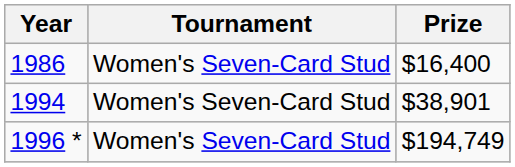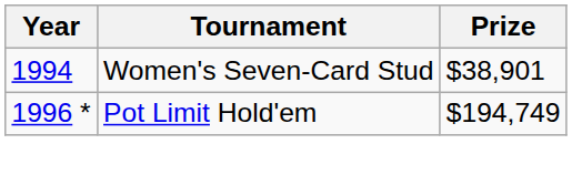 <table class="wikitable">
 <tr>
 <th>Year</th>
 <th>Tournament</th>
 <th>Prize</th>
-</tr>
-<tr>
-<td><a href='#'>1986</a></td>
-<td>Women's <a href='#'>Seven-Card Stud</a></td>
-<td>$16,400</td>
 </tr>
 <tr>
 <td><a href='#'>1994</a></td>
 <td>Women's Seven-Card Stud</td>
 <td>$38,901</td>
 </tr>
 <tr>
 <td><a href='#'>1996</a> *</td>
-<td>Women's <a href='#'>Seven-Card Stud</a></td>
+<td><a href='#'>Pot Limit</a> Hold'em</td>
 <td>$194,749</td>
 </tr>
 </table>
